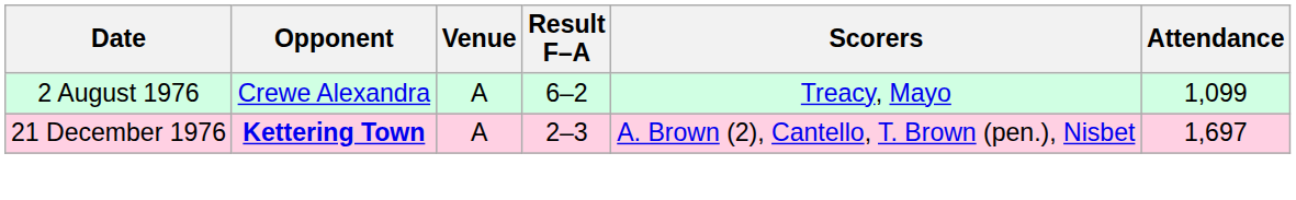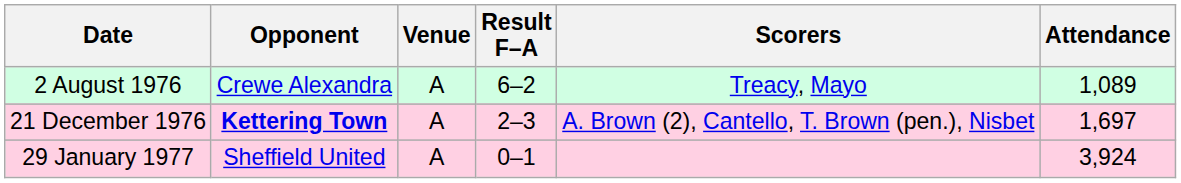 <table class="wikitable sortable" style="text-align:center;">
 <tr>
 <th>Date</th>
 <th>Opponent</th>
 <th>Venue</th>
 <th>Result<br>F–A</th>
 <th class=unsortable>Scorers</th>
 <th>Attendance</th>
 </tr>
 <tr bgcolor="#d0ffe3">
 <td>2 August 1976</td>
 <td><a href='#'>Crewe Alexandra</a></td>
 <td>A</td>
 <td>6–2</td>
 <td><a href='#'>Treacy</a>, <a href='#'>Mayo</a></td>
-<td>1,099</td>
+<td>1,089</td>
 </tr>
 <tr bgcolor="#ffd0e3">
 <td>21 December 1976</td>
 <td><strong><a href='#'>Kettering Town</a></strong></td>
 <td>A</td>
 <td>2–3</td>
 <td><a href='#'>A. Brown</a> (2), <a href='#'>Cantello</a>, <a href='#'>T. Brown</a> (pen.), <a href='#'>Nisbet</a></td>
 <td>1,697</td>
 </tr>
+<tr bgcolor="#ffd0e3">
+<td>29 January 1977</td>
+<td><a href='#'>Sheffield United</a></td>
+<td>A</td>
+<td>0–1</td>
+<td></td>
+<td>3,924</td>
+</tr>
 </table>
